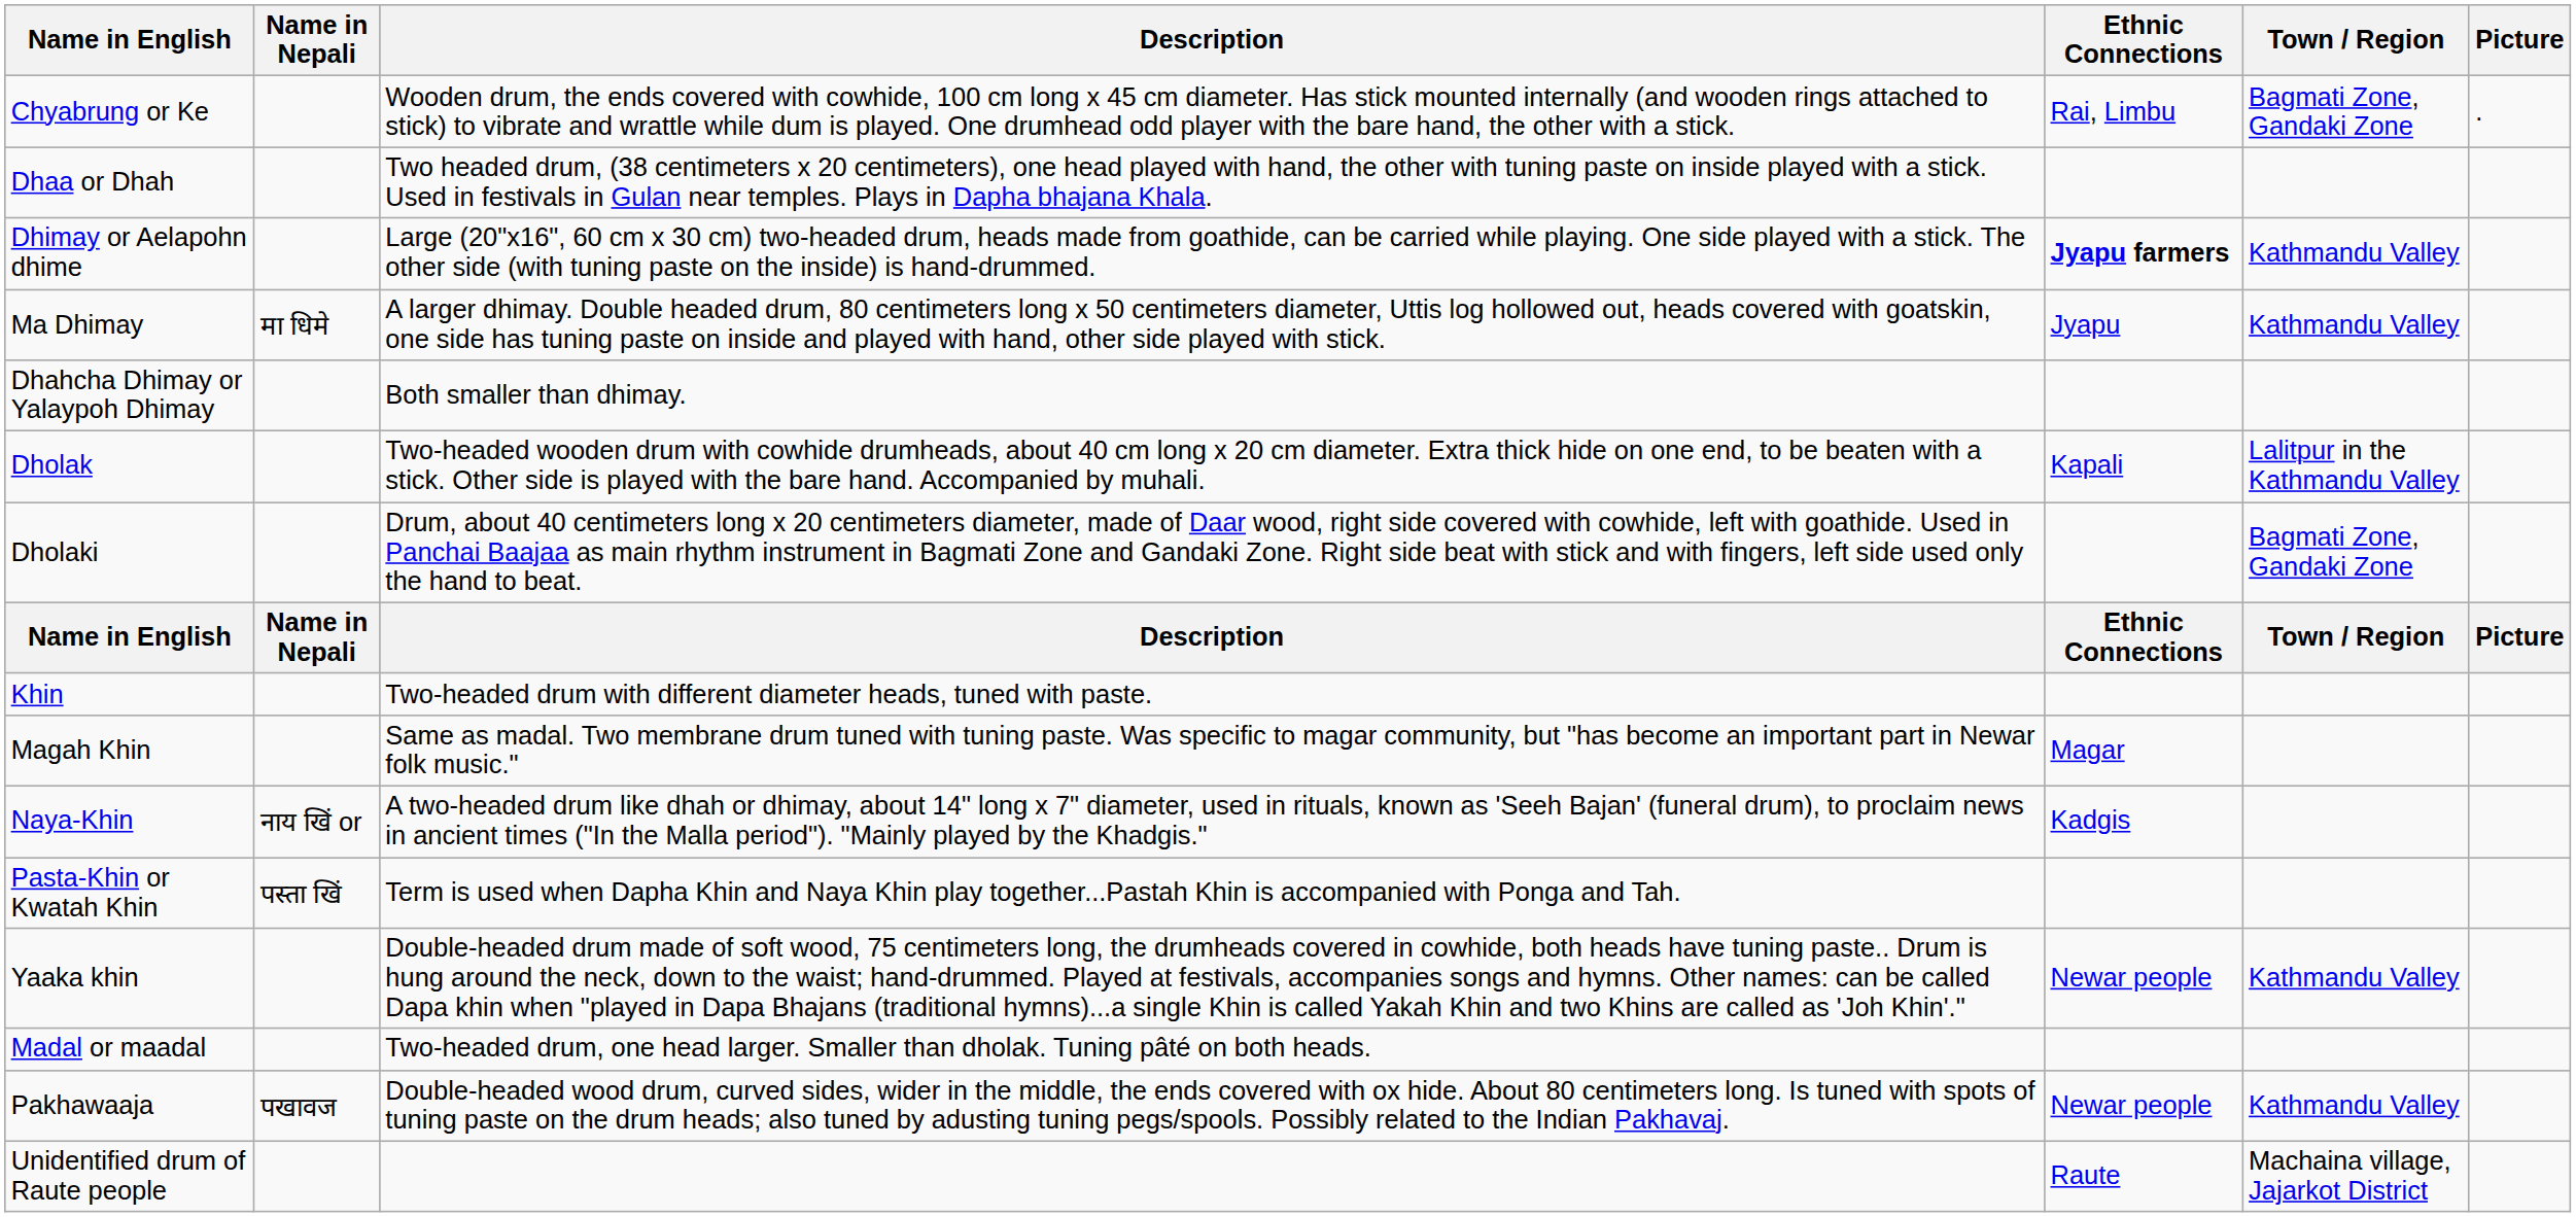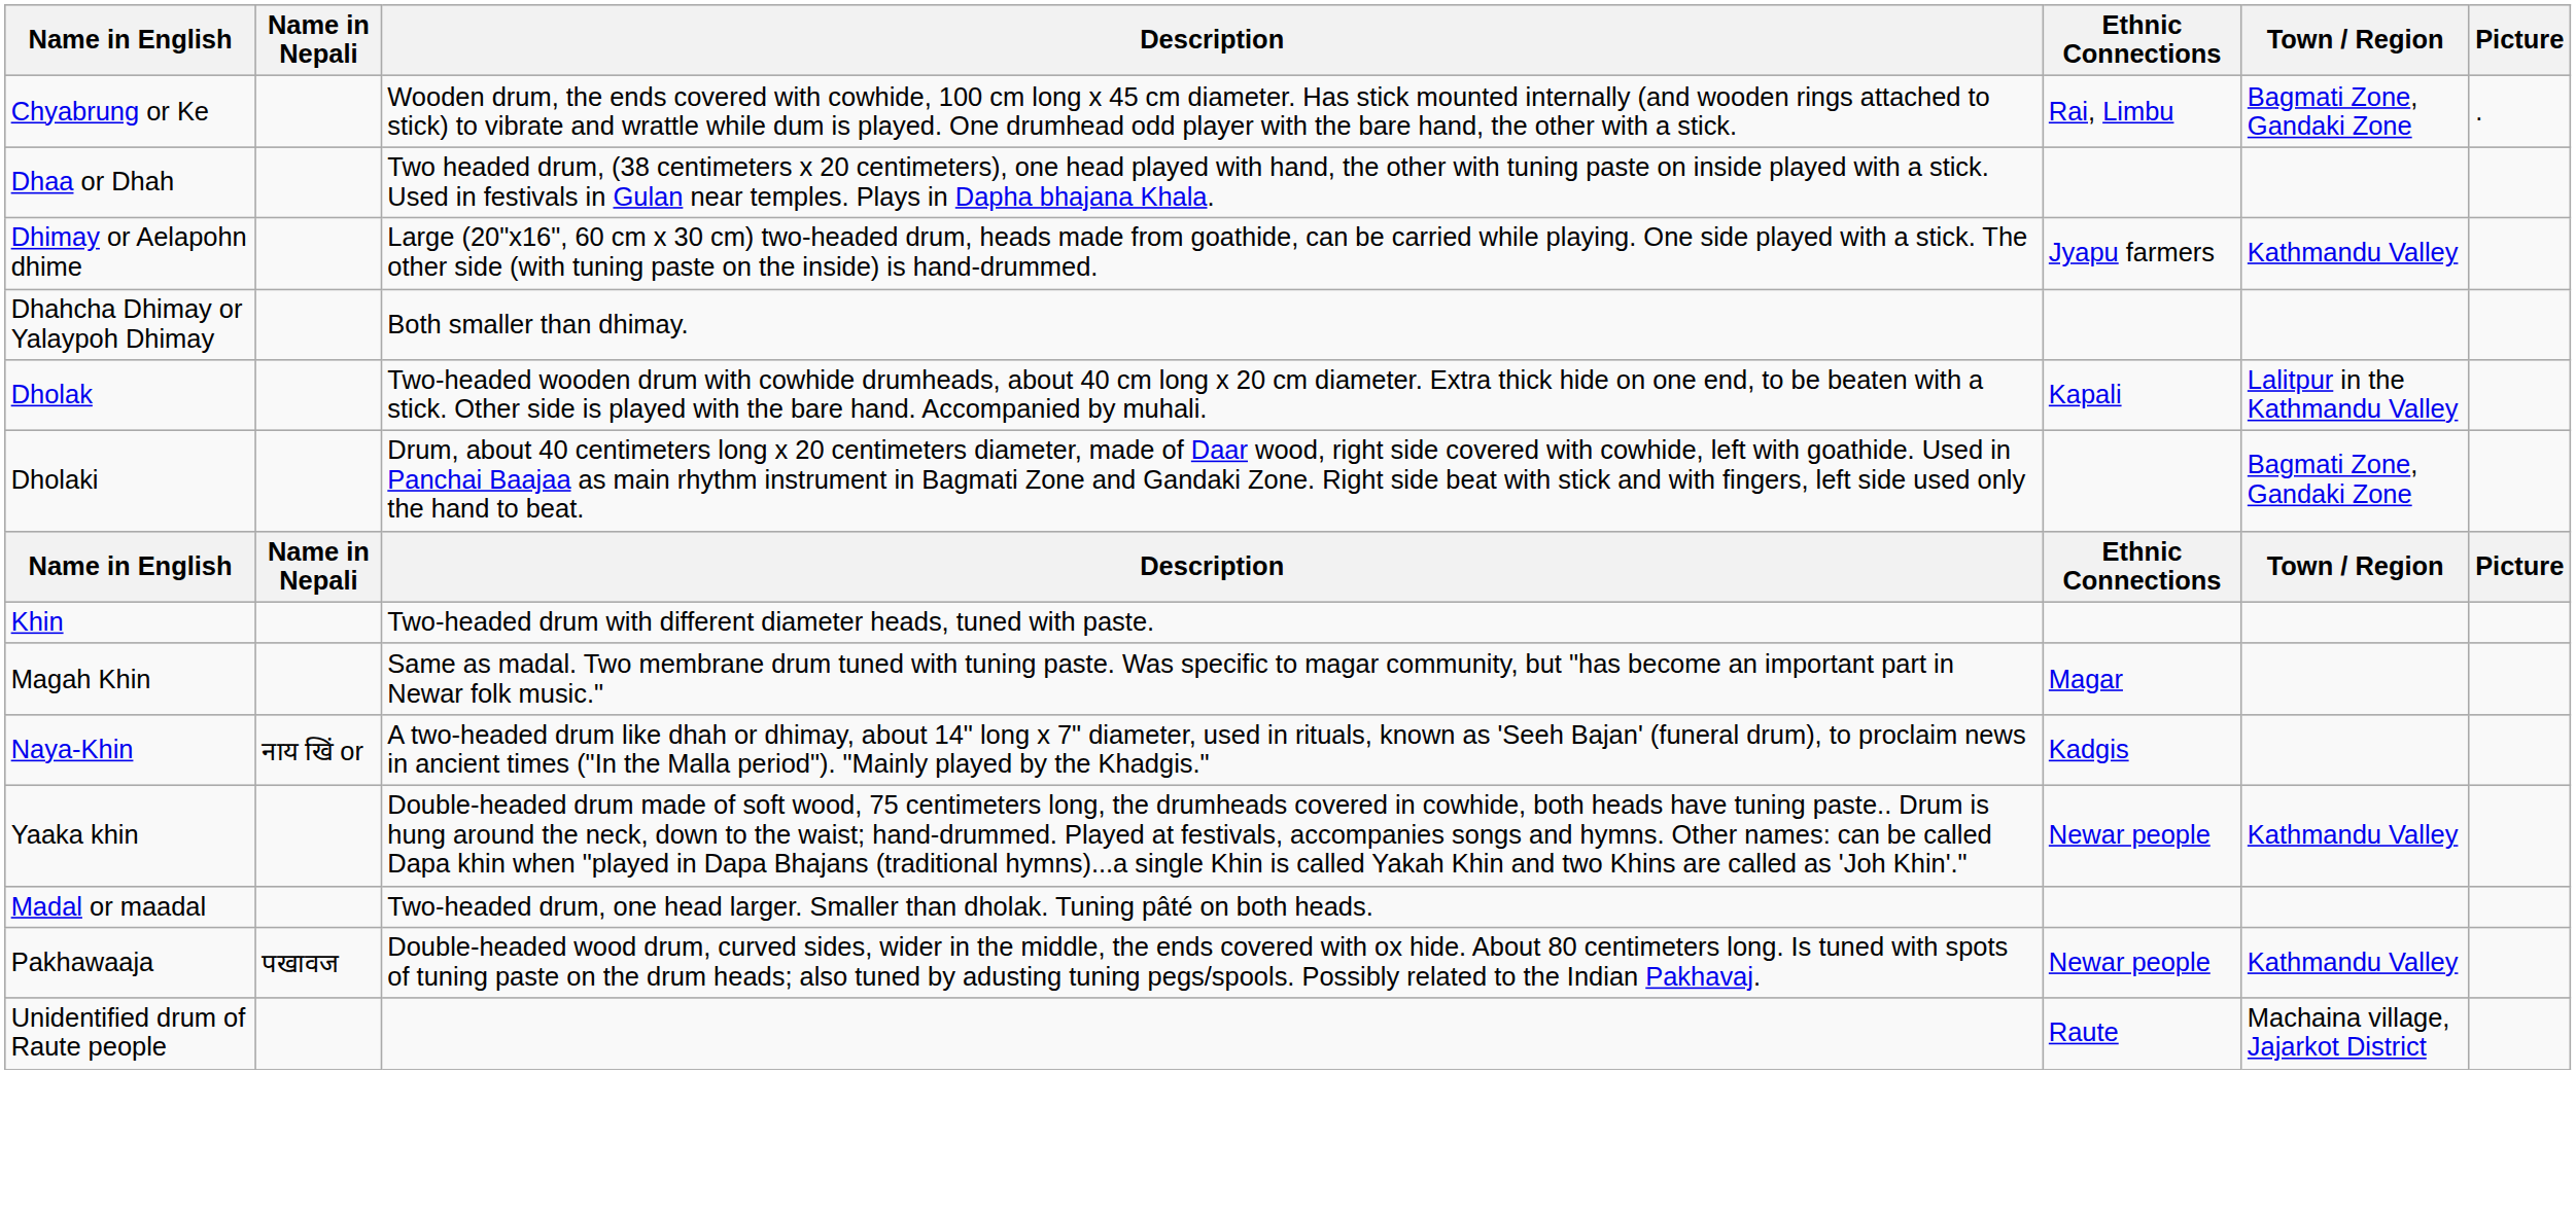 <table class="wikitable">
 <tr>
 <th>Name in English</th>
 <th>Name in Nepali</th>
 <th>Description</th>
 <th>Ethnic Connections</th>
 <th>Town / Region</th>
 <th>Picture</th>
 </tr>
 <tr>
 <td><a href='#'>Chyabrung</a> or Ke</td>
 <td></td>
 <td>Wooden drum, the ends covered with cowhide, 100 cm long x 45 cm diameter. Has stick mounted internally (and wooden rings attached to stick) to vibrate and wrattle while dum is played. One drumhead odd player with the bare hand, the other with a stick.</td>
 <td><a href='#'>Rai</a>, <a href='#'>Limbu</a></td>
 <td><a href='#'>Bagmati Zone</a>, <a href='#'>Gandaki Zone</a></td>
 <td>.</td>
 </tr>
 <tr>
 <td><a href='#'>Dhaa</a> or Dhah</td>
 <td></td>
 <td>Two headed drum, (38 centimeters x 20 centimeters), one head played with hand, the other with tuning paste on inside played with a stick. Used in festivals in <a href='#'>Gulan</a> near temples. Plays in <a href='#'>Dapha bhajana Khala</a>.</td>
 <td></td>
 <td></td>
 <td></td>
 </tr>
 <tr>
 <td><a href='#'>Dhimay</a> or Aelapohn dhime</td>
 <td></td>
 <td>Large (20"x16", 60 cm x 30 cm) two-headed drum, heads made from goathide, can be carried while playing. One side played with a stick. The other side (with tuning paste on the inside) is hand-drummed.</td>
-<td><strong><a href='#'>Jyapu</a> farmers</strong></td>
-<td><a href='#'>Kathmandu Valley</a></td>
-<td></td>
-</tr>
-<tr>
-<td>Ma Dhimay</td>
-<td>मा धिमे</td>
-<td>A larger dhimay. Double headed drum, 80 centimeters long x 50 centimeters diameter, Uttis log hollowed out, heads covered with goatskin, one side has tuning paste on inside and played with hand, other side played with stick.</td>
-<td><a href='#'>Jyapu</a></td>
+<td><a href='#'>Jyapu</a> farmers</td>
 <td><a href='#'>Kathmandu Valley</a></td>
 <td></td>
 </tr>
 <tr>
 <td>Dhahcha Dhimay or Yalaypoh Dhimay</td>
 <td></td>
 <td>Both smaller than dhimay.</td>
 <td></td>
 <td></td>
 <td></td>
 </tr>
 <tr>
 <td><a href='#'>Dholak</a></td>
 <td></td>
 <td>Two-headed wooden drum with cowhide drumheads, about 40 cm long x 20 cm diameter. Extra thick hide on one end, to be beaten with a stick. Other side is played with the bare hand. Accompanied by muhali.</td>
 <td><a href='#'>Kapali</a></td>
 <td><a href='#'>Lalitpur</a> in the <a href='#'>Kathmandu Valley</a></td>
 <td></td>
 </tr>
 <tr>
 <td>Dholaki</td>
 <td></td>
 <td>Drum, about 40 centimeters long x 20 centimeters diameter, made of <a href='#'>Daar</a> wood, right side covered with cowhide, left with goathide. Used in <a href='#'>Panchai Baajaa</a> as main rhythm instrument in Bagmati Zone and Gandaki Zone. Right side beat with stick and with fingers, left side used only the hand to beat.</td>
 <td></td>
 <td><a href='#'>Bagmati Zone</a>, <a href='#'>Gandaki Zone</a></td>
 <td></td>
 </tr>
 <tr>
 <th>Name in English</th>
 <th>Name in Nepali</th>
 <th>Description</th>
 <th>Ethnic Connections</th>
 <th>Town / Region</th>
 <th>Picture</th>
 </tr>
 <tr>
 <td><a href='#'>Khin</a></td>
 <td></td>
 <td>Two-headed drum with different diameter heads, tuned with paste.</td>
 <td></td>
 <td></td>
 <td></td>
 </tr>
 <tr>
 <td>Magah Khin</td>
 <td></td>
 <td>Same as madal. Two membrane drum tuned with tuning paste. Was specific to magar community, but "has become an important part in Newar folk music."</td>
 <td><a href='#'>Magar</a></td>
 <td></td>
 <td></td>
 </tr>
 <tr>
 <td><a href='#'>Naya-Khin</a></td>
 <td>नाय खिं or </td>
 <td>A two-headed drum like dhah or dhimay, about 14" long x 7" diameter, used in rituals, known as 'Seeh Bajan' (funeral drum), to proclaim news in ancient times ("In the Malla period"). "Mainly played by the Khadgis."</td>
 <td><a href='#'>Kadgis</a></td>
 <td></td>
 <td></td>
 </tr>
 <tr>
-<td><a href='#'>Pasta-Khin</a> or Kwatah Khin</td>
-<td>पस्ता खिं</td>
-<td>Term is used when Dapha Khin and Naya Khin play together...Pastah Khin is accompanied with Ponga and Tah.</td>
-<td></td>
-<td></td>
-<td></td>
-</tr>
-<tr>
 <td>Yaaka khin</td>
 <td></td>
 <td>Double-headed drum made of soft wood, 75 centimeters long, the drumheads covered in cowhide, both heads have tuning paste.. Drum is hung around the neck, down to the waist; hand-drummed. Played at festivals, accompanies songs and hymns. Other names: can be called Dapa khin when "played in Dapa Bhajans (traditional hymns)...a single Khin is called Yakah Khin and two Khins are called as 'Joh Khin'."</td>
 <td><a href='#'>Newar people</a></td>
 <td><a href='#'>Kathmandu Valley</a></td>
 <td></td>
 </tr>
 <tr>
 <td><a href='#'>Madal</a> or maadal</td>
 <td></td>
 <td>Two-headed drum, one head larger. Smaller than dholak.  Tuning pâté on both heads.</td>
 <td></td>
 <td></td>
 <td></td>
 </tr>
 <tr>
 <td>Pakhawaaja</td>
 <td>पखावज</td>
 <td>Double-headed wood drum, curved sides, wider in the middle, the ends covered with ox hide. About 80 centimeters long. Is tuned with spots of tuning paste on the drum heads; also tuned by adusting tuning pegs/spools. Possibly related to the Indian <a href='#'>Pakhavaj</a>.</td>
 <td><a href='#'>Newar people</a></td>
 <td><a href='#'>Kathmandu Valley</a></td>
 <td></td>
 </tr>
 <tr>
 <td>Unidentified drum of Raute people</td>
 <td></td>
 <td></td>
 <td><a href='#'>Raute</a></td>
 <td>Machaina village, <a href='#'>Jajarkot District</a></td>
 <td></td>
 </tr>
 </table>
